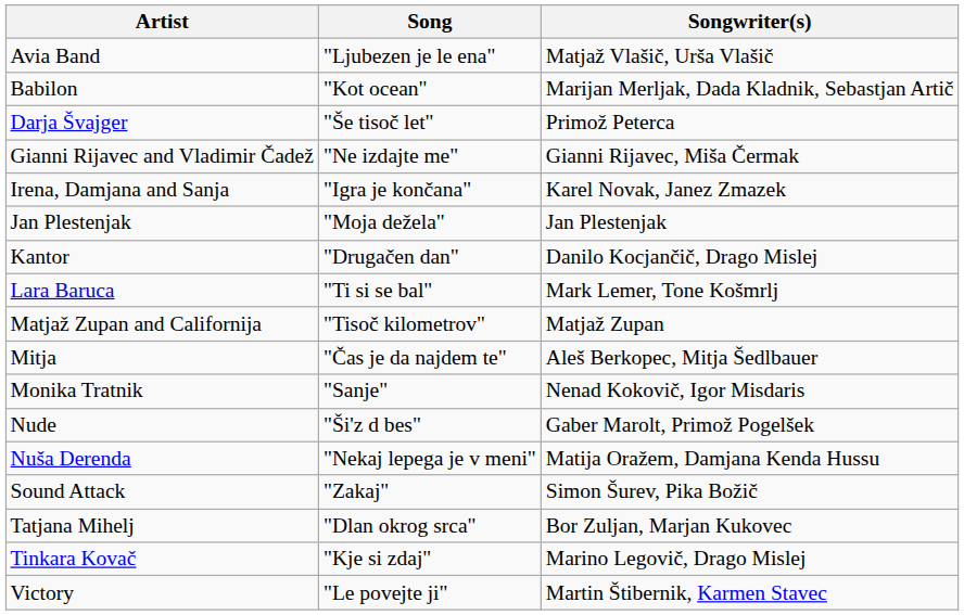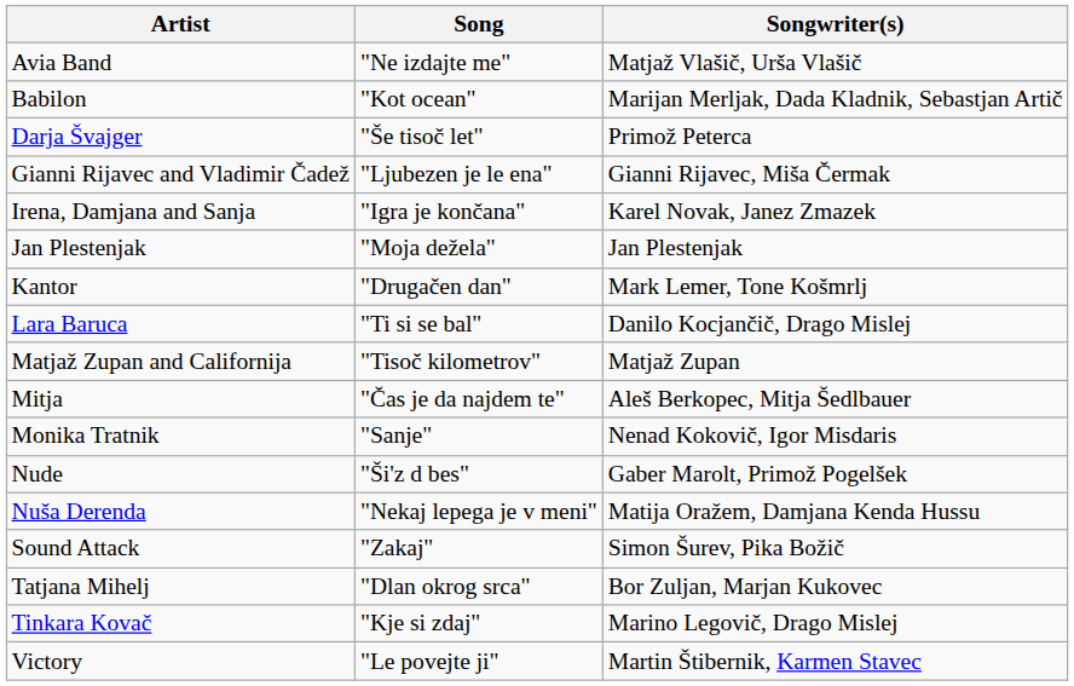 <table class="sortable wikitable" style="margin: 1em auto 1em auto;">
 <tr>
 <th>Artist</th>
 <th>Song</th>
 <th>Songwriter(s)</th>
 </tr>
 <tr>
 <td align="left">Avia Band</td>
-<td align="left">"Ljubezen je le ena"</td>
+<td align="left">"Ne izdajte me"</td>
 <td align="left">Matjaž Vlašič, Urša Vlašič</td>
 </tr>
 <tr>
 <td align="left">Babilon</td>
 <td align="left">"Kot ocean"</td>
 <td align="left">Marijan Merljak, Dada Kladnik, Sebastjan Artič</td>
 </tr>
 <tr>
 <td><a href='#'>Darja Švajger</a></td>
 <td>"Še tisoč let"</td>
 <td>Primož Peterca</td>
 </tr>
 <tr>
 <td align="left">Gianni Rijavec and Vladimir Čadež</td>
-<td align="left">"Ne izdajte me"</td>
+<td align="left">"Ljubezen je le ena"</td>
 <td align="left">Gianni Rijavec, Miša Čermak</td>
 </tr>
 <tr>
 <td align="left">Irena, Damjana and Sanja</td>
 <td align="left">"Igra je končana"</td>
 <td align="left">Karel Novak, Janez Zmazek</td>
 </tr>
 <tr>
 <td align="left">Jan Plestenjak</td>
 <td align="left">"Moja dežela"</td>
 <td align="left">Jan Plestenjak</td>
 </tr>
 <tr>
 <td align="left">Kantor</td>
 <td align="left">"Drugačen dan"</td>
-<td align="left">Danilo Kocjančič, Drago Mislej</td>
+<td align="left">Mark Lemer, Tone Košmrlj</td>
 </tr>
 <tr>
 <td align="left"><a href='#'>Lara Baruca</a></td>
 <td align="left">"Ti si se bal"</td>
-<td align="left">Mark Lemer, Tone Košmrlj</td>
+<td align="left">Danilo Kocjančič, Drago Mislej</td>
 </tr>
 <tr>
 <td align="left">Matjaž Zupan and Californija</td>
 <td align="left">"Tisoč kilometrov"</td>
 <td align="left">Matjaž Zupan</td>
 </tr>
 <tr>
 <td align="left">Mitja</td>
 <td align="left">"Čas je da najdem te"</td>
 <td align="left">Aleš Berkopec, Mitja Šedlbauer</td>
 </tr>
 <tr>
 <td align="left">Monika Tratnik</td>
 <td align="left">"Sanje"</td>
 <td align="left">Nenad Kokovič, Igor Misdaris</td>
 </tr>
 <tr>
 <td align="left">Nude</td>
 <td align="left">"Ši'z d bes"</td>
 <td align="left">Gaber Marolt, Primož Pogelšek</td>
 </tr>
 <tr>
 <td align="left"><a href='#'>Nuša Derenda</a></td>
 <td align="left">"Nekaj lepega je v meni"</td>
 <td align="left">Matija Oražem, Damjana Kenda Hussu</td>
 </tr>
 <tr>
 <td align="left">Sound Attack</td>
 <td align="left">"Zakaj"</td>
 <td align="left">Simon Šurev, Pika Božič</td>
 </tr>
 <tr>
 <td align="left">Tatjana Mihelj</td>
 <td align="left">"Dlan okrog srca"</td>
 <td align="left">Bor Zuljan, Marjan Kukovec</td>
 </tr>
 <tr>
 <td align="left"><a href='#'>Tinkara Kovač</a></td>
 <td align="left">"Kje si zdaj"</td>
 <td align="left">Marino Legovič, Drago Mislej</td>
 </tr>
 <tr>
 <td align="left">Victory</td>
 <td align="left">"Le povejte ji"</td>
 <td align="left">Martin Štibernik, <a href='#'>Karmen Stavec</a></td>
 </tr>
 </table>
